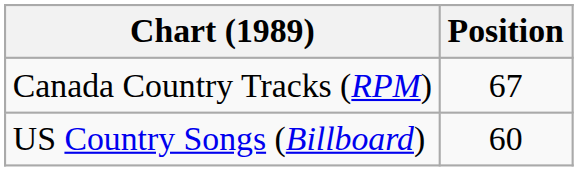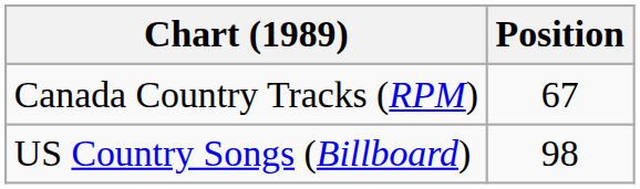 <table class="wikitable sortable">
 <tr>
 <th scope="col">Chart (1989)</th>
 <th scope="col">Position</th>
 </tr>
 <tr>
 <td>Canada Country Tracks (<em><a href='#'>RPM</a></em>)</td>
 <td align="center">67</td>
 </tr>
 <tr>
 <td>US <a href='#'>Country Songs</a> (<em><a href='#'>Billboard</a></em>)</td>
-<td align="center">60</td>
+<td align="center">98</td>
 </tr>
 </table>
